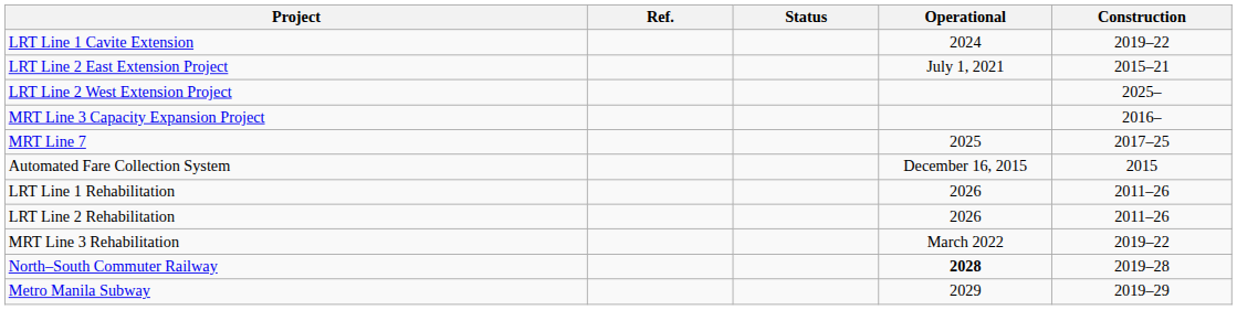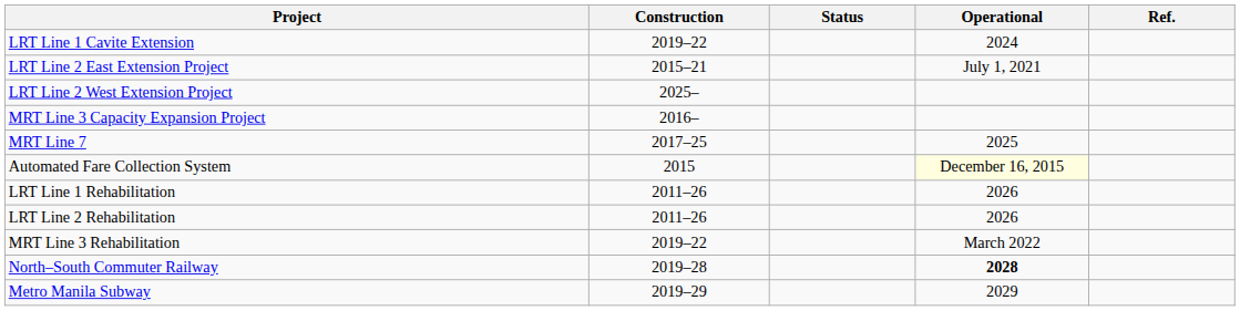 <table class="wikitable" border="1">
 <tr>
 <th scope="col" style="width:20%;">Project</th>
-<th scope="col" style="width:5%;">Ref.</th>
+<th scope="col" style="width:5%;">Construction</th>
 <th scope="col" style="width:5%;">Status</th>
 <th scope="col" style="width:5%;">Operational</th>
-<th scope="col" style="width:5%;">Construction</th>
+<th scope="col" style="width:5%;">Ref.</th>
 </tr>
 <tr>
 <td><a href='#'>LRT Line 1 Cavite Extension</a></td>
-<td style="text-align:center;"></td>
+<td style="text-align:center;">2019–22</td>
 <td></td>
 <td style="text-align:center;">2024</td>
-<td style="text-align:center;">2019–22</td>
+<td style="text-align:center;"></td>
 </tr>
 <tr>
 <td><a href='#'>LRT Line 2 East Extension Project</a></td>
-<td></td>
+<td style="text-align:center;">2015–21</td>
 <td></td>
 <td style="text-align:center;">July 1, 2021</td>
-<td style="text-align:center;">2015–21</td>
+<td></td>
 </tr>
 <tr>
 <td><a href='#'>LRT Line 2 West Extension Project</a></td>
-<td style="text-align:center;"></td>
+<td style="text-align:center;">2025–</td>
 <td></td>
 <td style="text-align:center;"></td>
-<td style="text-align:center;">2025–</td>
+<td style="text-align:center;"></td>
 </tr>
 <tr>
 <td><a href='#'>MRT Line 3 Capacity Expansion Project</a></td>
-<td></td>
+<td style="text-align:center;">2016–</td>
 <td></td>
 <td style="text-align:center;"></td>
-<td style="text-align:center;">2016–</td>
+<td></td>
 </tr>
 <tr>
 <td><a href='#'>MRT Line 7</a></td>
-<td></td>
+<td style="text-align:center;">2017–25</td>
 <td></td>
 <td style="text-align:center;">2025</td>
-<td style="text-align:center;">2017–25</td>
+<td></td>
 </tr>
 <tr>
 <td>Automated Fare Collection System</td>
+<td style="text-align:center;">2015</td>
 <td></td>
+<td style="background: lightyellow; text-align:center;">December 16, 2015</td>
 <td></td>
-<td style="text-align:center;">December 16, 2015</td>
-<td style="text-align:center;">2015</td>
 </tr>
 <tr>
 <td>LRT Line 1 Rehabilitation</td>
-<td></td>
+<td style="text-align:center;">2011–26</td>
 <td></td>
 <td style="text-align:center;">2026</td>
-<td style="text-align:center;">2011–26</td>
+<td></td>
 </tr>
 <tr>
 <td>LRT Line 2 Rehabilitation</td>
-<td></td>
+<td style="text-align:center;">2011–26</td>
 <td></td>
 <td style="text-align:center;">2026</td>
-<td style="text-align:center;">2011–26</td>
+<td></td>
 </tr>
 <tr>
 <td>MRT Line 3 Rehabilitation</td>
-<td></td>
+<td style="text-align:center;">2019–22</td>
 <td></td>
 <td style="text-align:center;">March 2022</td>
-<td style="text-align:center;">2019–22</td>
+<td></td>
 </tr>
 <tr>
 <td><a href='#'>North–South Commuter Railway</a></td>
-<td></td>
+<td style="text-align:center;">2019–28</td>
 <td></td>
 <td style="text-align:center;"><strong>2028</strong></td>
-<td style="text-align:center;">2019–28</td>
+<td></td>
 </tr>
 <tr>
 <td><a href='#'>Metro Manila Subway</a></td>
-<td></td>
+<td style="text-align:center;">2019–29</td>
 <td></td>
 <td style="text-align:center;">2029</td>
-<td style="text-align:center;">2019–29</td>
+<td></td>
 </tr>
 </table>
